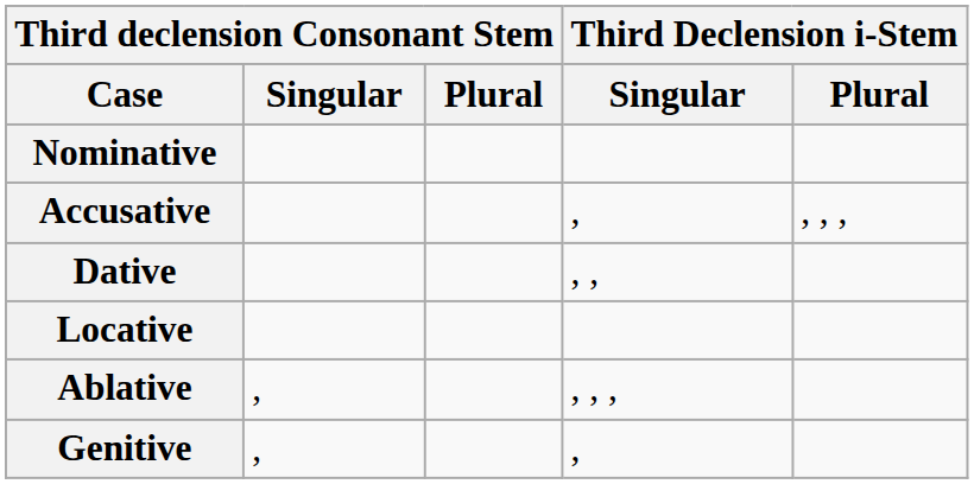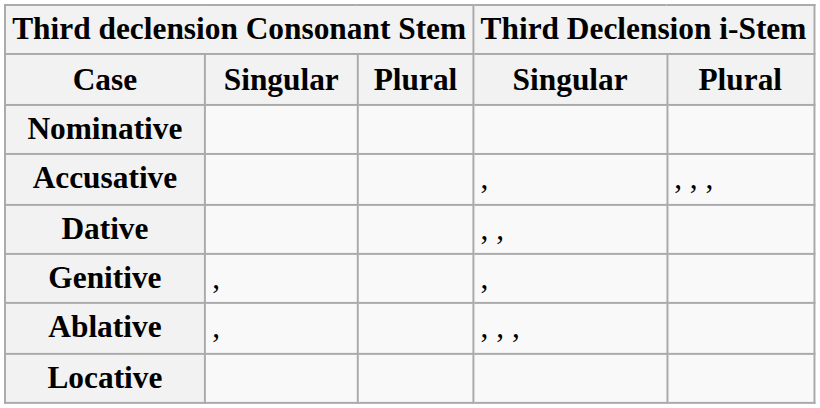 <table class="wikitable">
 <tr>
 <th colspan="3">Third declension Consonant Stem</th>
 <th colspan="2">Third Declension i-Stem</th>
 </tr>
 <tr>
 <th>Case</th>
 <th>Singular</th>
 <th>Plural</th>
 <th>Singular</th>
 <th>Plural</th>
 </tr>
 <tr>
 <th>Nominative</th>
 <td></td>
 <td></td>
 <td></td>
 <td></td>
 </tr>
 <tr>
 <th>Accusative</th>
 <td></td>
 <td></td>
 <td>, </td>
 <td>, , , </td>
 </tr>
 <tr>
 <th>Dative</th>
 <td></td>
 <td></td>
 <td>, , </td>
 <td></td>
 </tr>
 <tr>
-<th>Locative</th>
+<th>Genitive</th>
+<td>, </td>
 <td></td>
-<td></td>
-<td></td>
+<td>, </td>
 <td></td>
 </tr>
 <tr>
 <th>Ablative</th>
 <td>, </td>
 <td></td>
 <td>, , , </td>
 <td></td>
 </tr>
 <tr>
-<th>Genitive</th>
-<td>, </td>
+<th>Locative</th>
 <td></td>
-<td>, </td>
+<td></td>
+<td></td>
 <td></td>
 </tr>
 </table>
